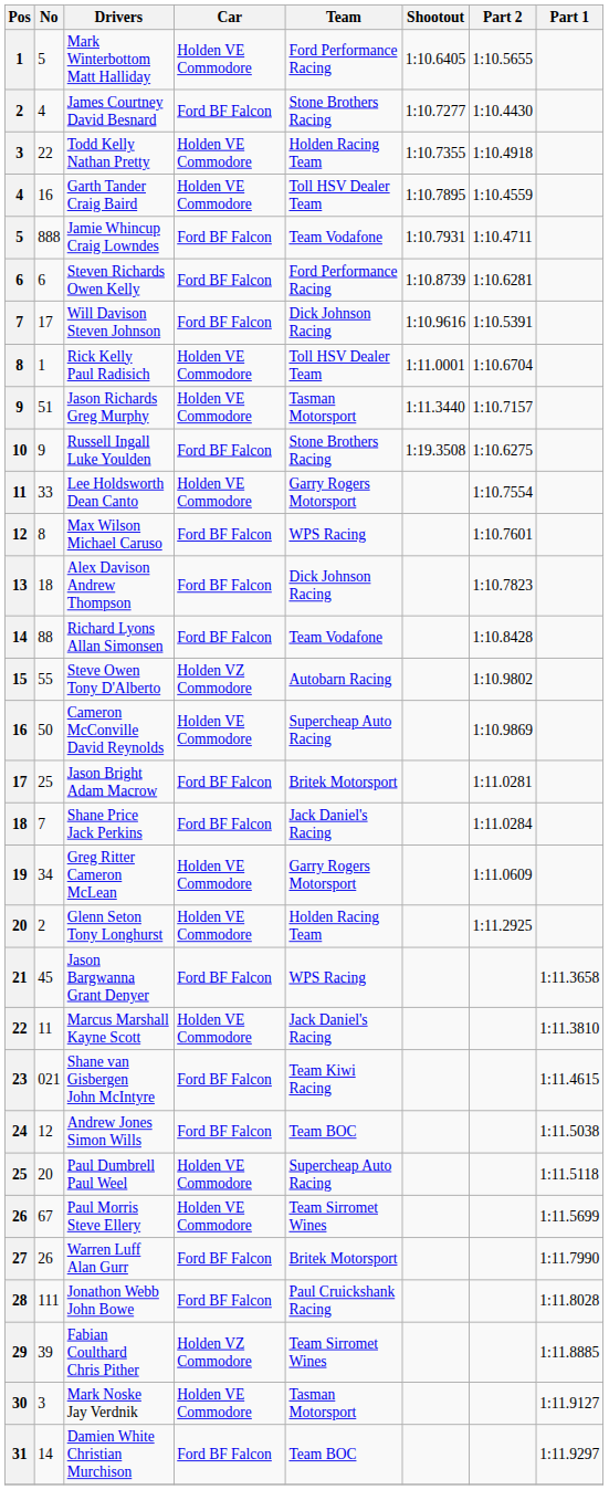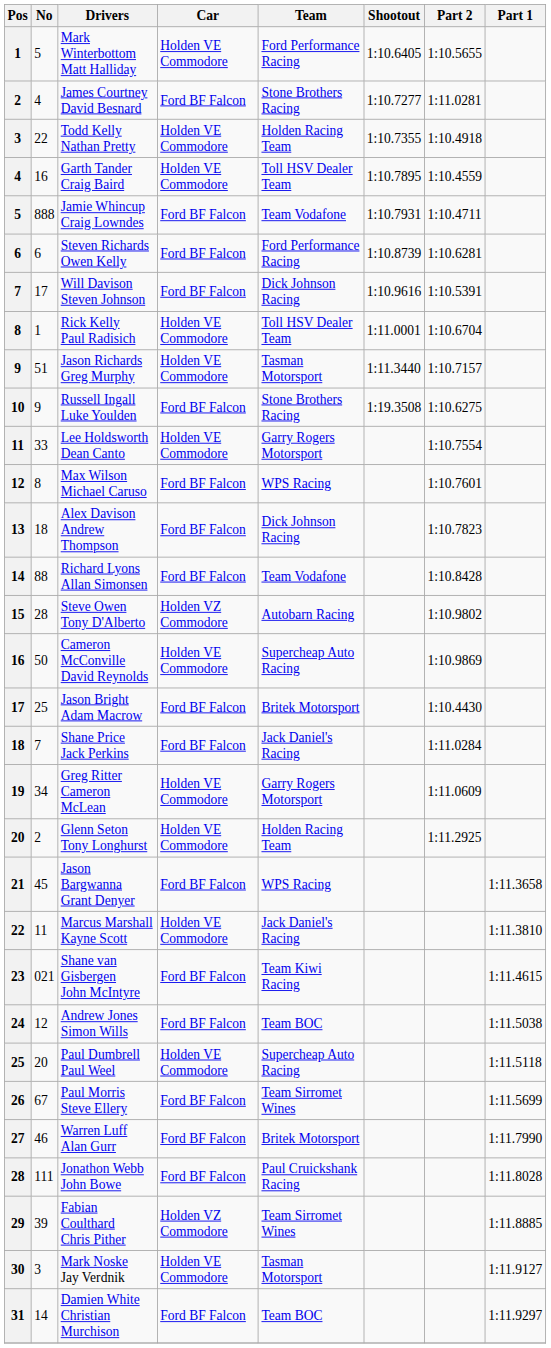 <table class="wikitable" style="font-size: 95%;">
 <tr>
 <th>Pos</th>
 <th>No</th>
 <th>Drivers</th>
 <th>Car</th>
 <th>Team</th>
 <th>Shootout</th>
 <th>Part 2</th>
 <th>Part 1</th>
 </tr>
 <tr>
 <th>1</th>
 <td>5</td>
 <td> <a href='#'>Mark Winterbottom</a><br> <a href='#'>Matt Halliday</a></td>
 <td><a href='#'>Holden VE Commodore</a></td>
 <td><a href='#'>Ford Performance Racing</a></td>
 <td>1:10.6405</td>
 <td>1:10.5655</td>
 <td></td>
 </tr>
 <tr>
 <th>2</th>
 <td>4</td>
 <td> <a href='#'>James Courtney</a><br> <a href='#'>David Besnard</a></td>
 <td><a href='#'>Ford BF Falcon</a></td>
 <td><a href='#'>Stone Brothers Racing</a></td>
 <td>1:10.7277</td>
-<td>1:10.4430</td>
+<td>1:11.0281</td>
 <td></td>
 </tr>
 <tr>
 <th>3</th>
 <td>22</td>
 <td> <a href='#'>Todd Kelly</a><br> <a href='#'>Nathan Pretty</a></td>
 <td><a href='#'>Holden VE Commodore</a></td>
 <td><a href='#'>Holden Racing Team</a></td>
 <td>1:10.7355</td>
 <td>1:10.4918</td>
 <td></td>
 </tr>
 <tr>
 <th>4</th>
 <td>16</td>
 <td> <a href='#'>Garth Tander</a><br> <a href='#'>Craig Baird</a></td>
 <td><a href='#'>Holden VE Commodore</a></td>
 <td><a href='#'>Toll HSV Dealer Team</a></td>
 <td>1:10.7895</td>
 <td>1:10.4559</td>
 <td></td>
 </tr>
 <tr>
 <th>5</th>
 <td>888</td>
 <td> <a href='#'>Jamie Whincup</a><br> <a href='#'>Craig Lowndes</a></td>
 <td><a href='#'>Ford BF Falcon</a></td>
 <td><a href='#'>Team Vodafone</a></td>
 <td>1:10.7931</td>
 <td>1:10.4711</td>
 <td></td>
 </tr>
 <tr>
 <th>6</th>
 <td>6</td>
 <td> <a href='#'>Steven Richards</a><br> <a href='#'>Owen Kelly</a></td>
 <td><a href='#'>Ford BF Falcon</a></td>
 <td><a href='#'>Ford Performance Racing</a></td>
 <td>1:10.8739</td>
 <td>1:10.6281</td>
 <td></td>
 </tr>
 <tr>
 <th>7</th>
 <td>17</td>
 <td> <a href='#'>Will Davison</a><br> <a href='#'>Steven Johnson</a></td>
 <td><a href='#'>Ford BF Falcon</a></td>
 <td><a href='#'>Dick Johnson Racing</a></td>
 <td>1:10.9616</td>
 <td>1:10.5391</td>
 <td></td>
 </tr>
 <tr>
 <th>8</th>
 <td>1</td>
 <td> <a href='#'>Rick Kelly</a><br> <a href='#'>Paul Radisich</a></td>
 <td><a href='#'>Holden VE Commodore</a></td>
 <td><a href='#'>Toll HSV Dealer Team</a></td>
 <td>1:11.0001</td>
 <td>1:10.6704</td>
 <td></td>
 </tr>
 <tr>
 <th>9</th>
 <td>51</td>
 <td> <a href='#'>Jason Richards</a><br> <a href='#'>Greg Murphy</a></td>
 <td><a href='#'>Holden VE Commodore</a></td>
 <td><a href='#'>Tasman Motorsport</a></td>
 <td>1:11.3440</td>
 <td>1:10.7157</td>
 <td></td>
 </tr>
 <tr>
 <th>10</th>
 <td>9</td>
 <td> <a href='#'>Russell Ingall</a><br> <a href='#'>Luke Youlden</a></td>
 <td><a href='#'>Ford BF Falcon</a></td>
 <td><a href='#'>Stone Brothers Racing</a></td>
 <td>1:19.3508</td>
 <td>1:10.6275</td>
 <td></td>
 </tr>
 <tr>
 <th>11</th>
 <td>33</td>
 <td> <a href='#'>Lee Holdsworth</a><br> <a href='#'>Dean Canto</a></td>
 <td><a href='#'>Holden VE Commodore</a></td>
 <td><a href='#'>Garry Rogers Motorsport</a></td>
 <td></td>
 <td>1:10.7554</td>
 <td></td>
 </tr>
 <tr>
 <th>12</th>
 <td>8</td>
 <td> <a href='#'>Max Wilson</a><br> <a href='#'>Michael Caruso</a></td>
 <td><a href='#'>Ford BF Falcon</a></td>
 <td><a href='#'>WPS Racing</a></td>
 <td></td>
 <td>1:10.7601</td>
 <td></td>
 </tr>
 <tr>
 <th>13</th>
 <td>18</td>
 <td> <a href='#'>Alex Davison</a><br> <a href='#'>Andrew Thompson</a></td>
 <td><a href='#'>Ford BF Falcon</a></td>
 <td><a href='#'>Dick Johnson Racing</a></td>
 <td></td>
 <td>1:10.7823</td>
 <td></td>
 </tr>
 <tr>
 <th>14</th>
 <td>88</td>
 <td> <a href='#'>Richard Lyons</a><br> <a href='#'>Allan Simonsen</a></td>
 <td><a href='#'>Ford BF Falcon</a></td>
 <td><a href='#'>Team Vodafone</a></td>
 <td></td>
 <td>1:10.8428</td>
 <td></td>
 </tr>
 <tr>
 <th>15</th>
-<td>55</td>
+<td>28</td>
 <td> <a href='#'>Steve Owen</a><br> <a href='#'>Tony D'Alberto</a></td>
 <td><a href='#'>Holden VZ Commodore</a></td>
 <td><a href='#'>Autobarn Racing</a></td>
 <td></td>
 <td>1:10.9802</td>
 <td></td>
 </tr>
 <tr>
 <th>16</th>
 <td>50</td>
 <td> <a href='#'>Cameron McConville</a><br> <a href='#'>David Reynolds</a></td>
 <td><a href='#'>Holden VE Commodore</a></td>
 <td><a href='#'>Supercheap Auto Racing</a></td>
 <td></td>
 <td>1:10.9869</td>
 <td></td>
 </tr>
 <tr>
 <th>17</th>
 <td>25</td>
 <td> <a href='#'>Jason Bright</a><br> <a href='#'>Adam Macrow</a></td>
 <td><a href='#'>Ford BF Falcon</a></td>
 <td><a href='#'>Britek Motorsport</a></td>
 <td></td>
-<td>1:11.0281</td>
+<td>1:10.4430</td>
 <td></td>
 </tr>
 <tr>
 <th>18</th>
 <td>7</td>
 <td> <a href='#'>Shane Price</a><br> <a href='#'>Jack Perkins</a></td>
 <td><a href='#'>Ford BF Falcon</a></td>
 <td><a href='#'>Jack Daniel's Racing</a></td>
 <td></td>
 <td>1:11.0284</td>
 <td></td>
 </tr>
 <tr>
 <th>19</th>
 <td>34</td>
 <td> <a href='#'>Greg Ritter</a><br> <a href='#'>Cameron McLean</a></td>
 <td><a href='#'>Holden VE Commodore</a></td>
 <td><a href='#'>Garry Rogers Motorsport</a></td>
 <td></td>
 <td>1:11.0609</td>
 <td></td>
 </tr>
 <tr>
 <th>20</th>
 <td>2</td>
 <td> <a href='#'>Glenn Seton</a><br> <a href='#'>Tony Longhurst</a></td>
 <td><a href='#'>Holden VE Commodore</a></td>
 <td><a href='#'>Holden Racing Team</a></td>
 <td></td>
 <td>1:11.2925</td>
 <td></td>
 </tr>
 <tr>
 <th>21</th>
 <td>45</td>
 <td> <a href='#'>Jason Bargwanna</a><br> <a href='#'>Grant Denyer</a></td>
 <td><a href='#'>Ford BF Falcon</a></td>
 <td><a href='#'>WPS Racing</a></td>
 <td></td>
 <td></td>
 <td>1:11.3658</td>
 </tr>
 <tr>
 <th>22</th>
 <td>11</td>
 <td> <a href='#'>Marcus Marshall</a><br> <a href='#'>Kayne Scott</a></td>
 <td><a href='#'>Holden VE Commodore</a></td>
 <td><a href='#'>Jack Daniel's Racing</a></td>
 <td></td>
 <td></td>
 <td>1:11.3810</td>
 </tr>
 <tr>
 <th>23</th>
 <td>021</td>
 <td> <a href='#'>Shane van Gisbergen</a><br> <a href='#'>John McIntyre</a></td>
 <td><a href='#'>Ford BF Falcon</a></td>
 <td><a href='#'>Team Kiwi Racing</a></td>
 <td></td>
 <td></td>
 <td>1:11.4615</td>
 </tr>
 <tr>
 <th>24</th>
 <td>12</td>
 <td> <a href='#'>Andrew Jones</a><br> <a href='#'>Simon Wills</a></td>
 <td><a href='#'>Ford BF Falcon</a></td>
 <td><a href='#'>Team BOC</a></td>
 <td></td>
 <td></td>
 <td>1:11.5038</td>
 </tr>
 <tr>
 <th>25</th>
 <td>20</td>
 <td> <a href='#'>Paul Dumbrell</a><br> <a href='#'>Paul Weel</a></td>
 <td><a href='#'>Holden VE Commodore</a></td>
 <td><a href='#'>Supercheap Auto Racing</a></td>
 <td></td>
 <td></td>
 <td>1:11.5118</td>
 </tr>
 <tr>
 <th>26</th>
 <td>67</td>
 <td> <a href='#'>Paul Morris</a><br> <a href='#'>Steve Ellery</a></td>
-<td><a href='#'>Holden VE Commodore</a></td>
+<td><a href='#'>Ford BF Falcon</a></td>
 <td><a href='#'>Team Sirromet Wines</a></td>
 <td></td>
 <td></td>
 <td>1:11.5699</td>
 </tr>
 <tr>
 <th>27</th>
-<td>26</td>
+<td>46</td>
 <td> <a href='#'>Warren Luff</a><br> <a href='#'>Alan Gurr</a></td>
 <td><a href='#'>Ford BF Falcon</a></td>
 <td><a href='#'>Britek Motorsport</a></td>
 <td></td>
 <td></td>
 <td>1:11.7990</td>
 </tr>
 <tr>
 <th>28</th>
 <td>111</td>
 <td> <a href='#'>Jonathon Webb</a><br> <a href='#'>John Bowe</a></td>
 <td><a href='#'>Ford BF Falcon</a></td>
 <td><a href='#'>Paul Cruickshank Racing</a></td>
 <td></td>
 <td></td>
 <td>1:11.8028</td>
 </tr>
 <tr>
 <th>29</th>
 <td>39</td>
 <td> <a href='#'>Fabian Coulthard</a><br> <a href='#'>Chris Pither</a></td>
 <td><a href='#'>Holden VZ Commodore</a></td>
 <td><a href='#'>Team Sirromet Wines</a></td>
 <td></td>
 <td></td>
 <td>1:11.8885</td>
 </tr>
 <tr>
 <th>30</th>
 <td>3</td>
 <td> <a href='#'>Mark Noske</a><br> Jay Verdnik</td>
 <td><a href='#'>Holden VE Commodore</a></td>
 <td><a href='#'>Tasman Motorsport</a></td>
 <td></td>
 <td></td>
 <td>1:11.9127</td>
 </tr>
 <tr>
 <th>31</th>
 <td>14</td>
 <td> <a href='#'>Damien White</a><br> <a href='#'>Christian Murchison</a></td>
 <td><a href='#'>Ford BF Falcon</a></td>
 <td><a href='#'>Team BOC</a></td>
 <td></td>
 <td></td>
 <td>1:11.9297</td>
 </tr>
 <tr>
 </tr>
 </table>
